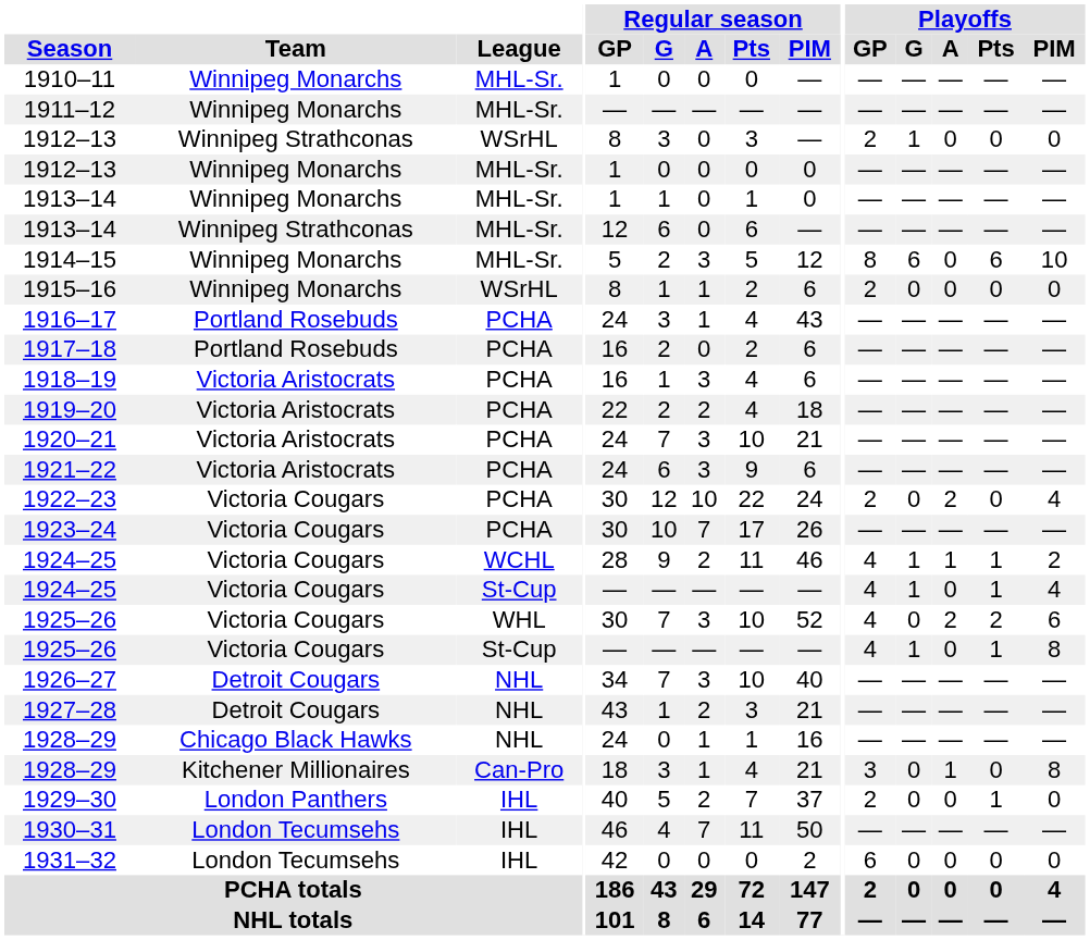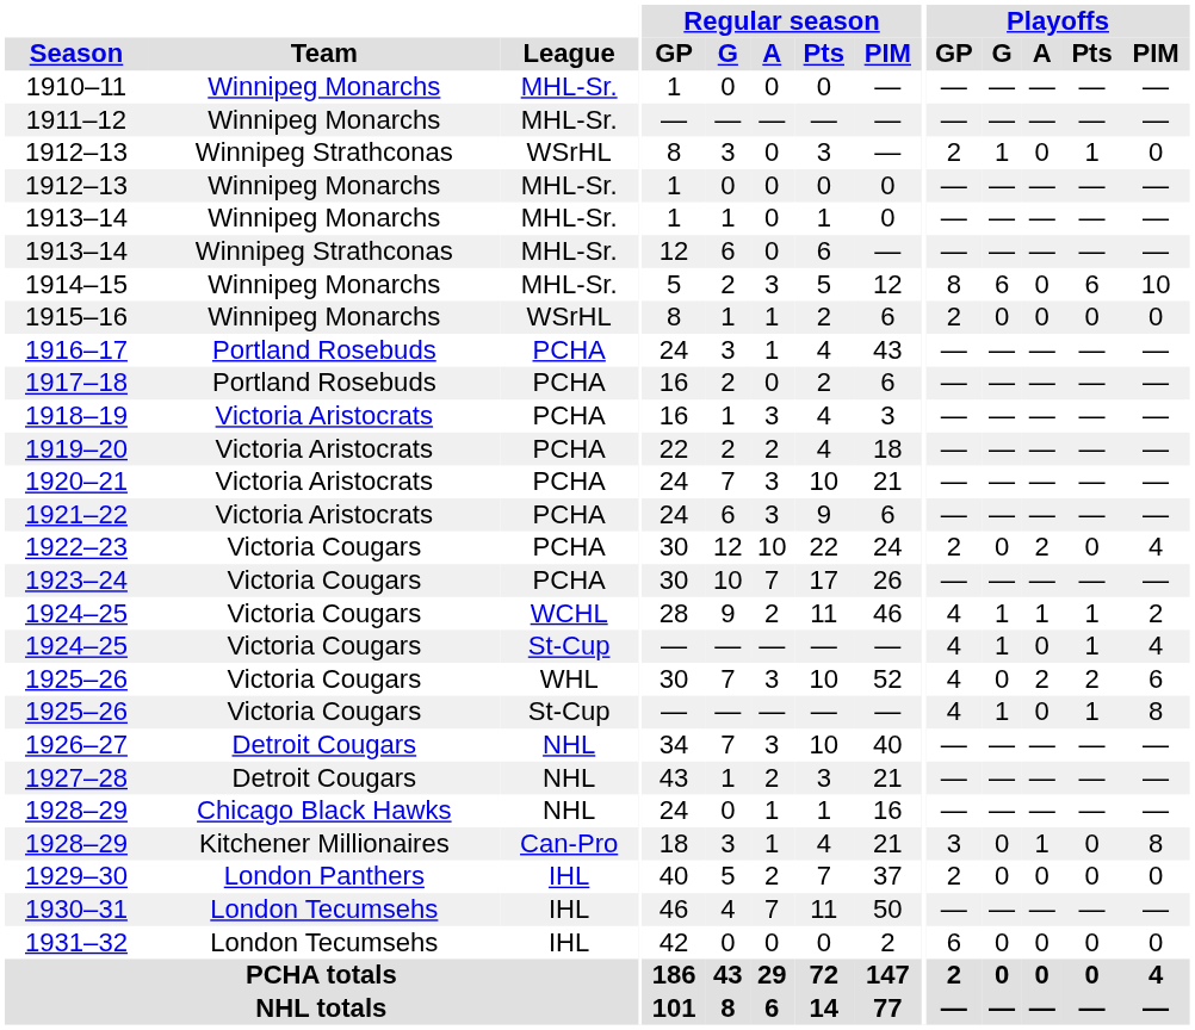 <table border="0" cellpadding="1" cellspacing="0" style="text-align:center; width:45em">
 <tr bgcolor="#e0e0e0">
 <th colspan="3" bgcolor="#ffffff"></th>
 <th rowspan="100" bgcolor="#ffffff"></th>
 <th colspan="5"><a href='#'>Regular season</a></th>
 <th rowspan="100" bgcolor="#ffffff"></th>
 <th colspan="5"><a href='#'>Playoffs</a></th>
 </tr>
 <tr bgcolor="#e0e0e0">
 <th><a href='#'>Season</a></th>
 <th>Team</th>
 <th>League</th>
 <th>GP</th>
 <th><a href='#'>G</a></th>
 <th><a href='#'>A</a></th>
 <th><a href='#'>Pts</a></th>
 <th><a href='#'>PIM</a></th>
 <th>GP</th>
 <th>G</th>
 <th>A</th>
 <th>Pts</th>
 <th>PIM</th>
 </tr>
 <tr>
 <td>1910–11</td>
 <td><a href='#'>Winnipeg Monarchs</a></td>
 <td><a href='#'>MHL-Sr.</a></td>
 <td>1</td>
 <td>0</td>
 <td>0</td>
 <td>0</td>
 <td>—</td>
 <td>—</td>
 <td>—</td>
 <td>—</td>
 <td>—</td>
 <td>—</td>
 </tr>
 <tr bgcolor="#f0f0f0">
 <td>1911–12</td>
 <td>Winnipeg Monarchs</td>
 <td>MHL-Sr.</td>
 <td>—</td>
 <td>—</td>
 <td>—</td>
 <td>—</td>
 <td>—</td>
 <td>—</td>
 <td>—</td>
 <td>—</td>
 <td>—</td>
 <td>—</td>
 </tr>
 <tr>
 <td>1912–13</td>
 <td>Winnipeg Strathconas</td>
 <td>WSrHL</td>
 <td>8</td>
 <td>3</td>
 <td>0</td>
 <td>3</td>
 <td>—</td>
 <td>2</td>
 <td>1</td>
 <td>0</td>
-<td>0</td>
+<td>1</td>
 <td>0</td>
 </tr>
 <tr bgcolor="#f0f0f0">
 <td>1912–13</td>
 <td>Winnipeg Monarchs</td>
 <td>MHL-Sr.</td>
 <td>1</td>
 <td>0</td>
 <td>0</td>
 <td>0</td>
 <td>0</td>
 <td>—</td>
 <td>—</td>
 <td>—</td>
 <td>—</td>
 <td>—</td>
 </tr>
 <tr>
 <td>1913–14</td>
 <td>Winnipeg Monarchs</td>
 <td>MHL-Sr.</td>
 <td>1</td>
 <td>1</td>
 <td>0</td>
 <td>1</td>
 <td>0</td>
 <td>—</td>
 <td>—</td>
 <td>—</td>
 <td>—</td>
 <td>—</td>
 </tr>
 <tr bgcolor="#f0f0f0">
 <td>1913–14</td>
 <td>Winnipeg Strathconas</td>
 <td>MHL-Sr.</td>
 <td>12</td>
 <td>6</td>
 <td>0</td>
 <td>6</td>
 <td>—</td>
 <td>—</td>
 <td>—</td>
 <td>—</td>
 <td>—</td>
 <td>—</td>
 </tr>
 <tr>
 <td>1914–15</td>
 <td>Winnipeg Monarchs</td>
 <td>MHL-Sr.</td>
 <td>5</td>
 <td>2</td>
 <td>3</td>
 <td>5</td>
 <td>12</td>
 <td>8</td>
 <td>6</td>
 <td>0</td>
 <td>6</td>
 <td>10</td>
 </tr>
 <tr bgcolor="#f0f0f0">
 <td>1915–16</td>
 <td>Winnipeg Monarchs</td>
 <td>WSrHL</td>
 <td>8</td>
 <td>1</td>
 <td>1</td>
 <td>2</td>
 <td>6</td>
 <td>2</td>
 <td>0</td>
 <td>0</td>
 <td>0</td>
 <td>0</td>
 </tr>
 <tr>
 <td><a href='#'>1916–17</a></td>
 <td><a href='#'>Portland Rosebuds</a></td>
 <td><a href='#'>PCHA</a></td>
 <td>24</td>
 <td>3</td>
 <td>1</td>
 <td>4</td>
 <td>43</td>
 <td>—</td>
 <td>—</td>
 <td>—</td>
 <td>—</td>
 <td>—</td>
 </tr>
 <tr bgcolor="#f0f0f0">
 <td><a href='#'>1917–18</a></td>
 <td>Portland Rosebuds</td>
 <td>PCHA</td>
 <td>16</td>
 <td>2</td>
 <td>0</td>
 <td>2</td>
 <td>6</td>
 <td>—</td>
 <td>—</td>
 <td>—</td>
 <td>—</td>
 <td>—</td>
 </tr>
 <tr>
 <td><a href='#'>1918–19</a></td>
 <td><a href='#'>Victoria Aristocrats</a></td>
 <td>PCHA</td>
 <td>16</td>
 <td>1</td>
 <td>3</td>
 <td>4</td>
-<td>6</td>
+<td>3</td>
 <td>—</td>
 <td>—</td>
 <td>—</td>
 <td>—</td>
 <td>—</td>
 </tr>
 <tr bgcolor="#f0f0f0">
 <td><a href='#'>1919–20</a></td>
 <td>Victoria Aristocrats</td>
 <td>PCHA</td>
 <td>22</td>
 <td>2</td>
 <td>2</td>
 <td>4</td>
 <td>18</td>
 <td>—</td>
 <td>—</td>
 <td>—</td>
 <td>—</td>
 <td>—</td>
 </tr>
 <tr>
 <td><a href='#'>1920–21</a></td>
 <td>Victoria Aristocrats</td>
 <td>PCHA</td>
 <td>24</td>
 <td>7</td>
 <td>3</td>
 <td>10</td>
 <td>21</td>
 <td>—</td>
 <td>—</td>
 <td>—</td>
 <td>—</td>
 <td>—</td>
 </tr>
 <tr bgcolor="#f0f0f0">
 <td><a href='#'>1921–22</a></td>
 <td>Victoria Aristocrats</td>
 <td>PCHA</td>
 <td>24</td>
 <td>6</td>
 <td>3</td>
 <td>9</td>
 <td>6</td>
 <td>—</td>
 <td>—</td>
 <td>—</td>
 <td>—</td>
 <td>—</td>
 </tr>
 <tr>
 <td><a href='#'>1922–23</a></td>
 <td>Victoria Cougars</td>
 <td>PCHA</td>
 <td>30</td>
 <td>12</td>
 <td>10</td>
 <td>22</td>
 <td>24</td>
 <td>2</td>
 <td>0</td>
 <td>2</td>
 <td>0</td>
 <td>4</td>
 </tr>
 <tr bgcolor="#f0f0f0">
 <td><a href='#'>1923–24</a></td>
 <td>Victoria Cougars</td>
 <td>PCHA</td>
 <td>30</td>
 <td>10</td>
 <td>7</td>
 <td>17</td>
 <td>26</td>
 <td>—</td>
 <td>—</td>
 <td>—</td>
 <td>—</td>
 <td>—</td>
 </tr>
 <tr>
 <td><a href='#'>1924–25</a></td>
 <td>Victoria Cougars</td>
 <td><a href='#'>WCHL</a></td>
 <td>28</td>
 <td>9</td>
 <td>2</td>
 <td>11</td>
 <td>46</td>
 <td>4</td>
 <td>1</td>
 <td>1</td>
 <td>1</td>
 <td>2</td>
 </tr>
 <tr bgcolor="#f0f0f0">
 <td><a href='#'>1924–25</a></td>
 <td>Victoria Cougars</td>
 <td><a href='#'>St-Cup</a></td>
 <td>—</td>
 <td>—</td>
 <td>—</td>
 <td>—</td>
 <td>—</td>
 <td>4</td>
 <td>1</td>
 <td>0</td>
 <td>1</td>
 <td>4</td>
 </tr>
 <tr>
 <td><a href='#'>1925–26</a></td>
 <td>Victoria Cougars</td>
 <td>WHL</td>
 <td>30</td>
 <td>7</td>
 <td>3</td>
 <td>10</td>
 <td>52</td>
 <td>4</td>
 <td>0</td>
 <td>2</td>
 <td>2</td>
 <td>6</td>
 </tr>
 <tr bgcolor="#f0f0f0">
 <td><a href='#'>1925–26</a></td>
 <td>Victoria Cougars</td>
 <td>St-Cup</td>
 <td>—</td>
 <td>—</td>
 <td>—</td>
 <td>—</td>
 <td>—</td>
 <td>4</td>
 <td>1</td>
 <td>0</td>
 <td>1</td>
 <td>8</td>
 </tr>
 <tr>
 <td><a href='#'>1926–27</a></td>
 <td><a href='#'>Detroit Cougars</a></td>
 <td><a href='#'>NHL</a></td>
 <td>34</td>
 <td>7</td>
 <td>3</td>
 <td>10</td>
 <td>40</td>
 <td>—</td>
 <td>—</td>
 <td>—</td>
 <td>—</td>
 <td>—</td>
 </tr>
 <tr bgcolor="#f0f0f0">
 <td><a href='#'>1927–28</a></td>
 <td>Detroit Cougars</td>
 <td>NHL</td>
 <td>43</td>
 <td>1</td>
 <td>2</td>
 <td>3</td>
 <td>21</td>
 <td>—</td>
 <td>—</td>
 <td>—</td>
 <td>—</td>
 <td>—</td>
 </tr>
 <tr>
 <td><a href='#'>1928–29</a></td>
 <td><a href='#'>Chicago Black Hawks</a></td>
 <td>NHL</td>
 <td>24</td>
 <td>0</td>
 <td>1</td>
 <td>1</td>
 <td>16</td>
 <td>—</td>
 <td>—</td>
 <td>—</td>
 <td>—</td>
 <td>—</td>
 </tr>
 <tr bgcolor="#f0f0f0">
 <td><a href='#'>1928–29</a></td>
 <td>Kitchener Millionaires</td>
 <td><a href='#'>Can-Pro</a></td>
 <td>18</td>
 <td>3</td>
 <td>1</td>
 <td>4</td>
 <td>21</td>
 <td>3</td>
 <td>0</td>
 <td>1</td>
 <td>0</td>
 <td>8</td>
 </tr>
 <tr>
 <td><a href='#'>1929–30</a></td>
 <td><a href='#'>London Panthers</a></td>
 <td><a href='#'>IHL</a></td>
 <td>40</td>
 <td>5</td>
 <td>2</td>
 <td>7</td>
 <td>37</td>
 <td>2</td>
 <td>0</td>
 <td>0</td>
-<td>1</td>
+<td>0</td>
 <td>0</td>
 </tr>
 <tr bgcolor="#f0f0f0">
 <td><a href='#'>1930–31</a></td>
 <td><a href='#'>London Tecumsehs</a></td>
 <td>IHL</td>
 <td>46</td>
 <td>4</td>
 <td>7</td>
 <td>11</td>
 <td>50</td>
 <td>—</td>
 <td>—</td>
 <td>—</td>
 <td>—</td>
 <td>—</td>
 </tr>
 <tr>
 <td><a href='#'>1931–32</a></td>
 <td>London Tecumsehs</td>
 <td>IHL</td>
 <td>42</td>
 <td>0</td>
 <td>0</td>
 <td>0</td>
 <td>2</td>
 <td>6</td>
 <td>0</td>
 <td>0</td>
 <td>0</td>
 <td>0</td>
 </tr>
 <tr bgcolor="#e0e0e0">
 <th colspan="3">PCHA totals</th>
 <th>186</th>
 <th>43</th>
 <th>29</th>
 <th>72</th>
 <th>147</th>
 <th>2</th>
 <th>0</th>
 <th>0</th>
 <th>0</th>
 <th>4</th>
 </tr>
 <tr bgcolor="#e0e0e0">
 <th colspan="3">NHL totals</th>
 <th>101</th>
 <th>8</th>
 <th>6</th>
 <th>14</th>
 <th>77</th>
 <th>—</th>
 <th>—</th>
 <th>—</th>
 <th>—</th>
 <th>—</th>
 </tr>
 </table>
